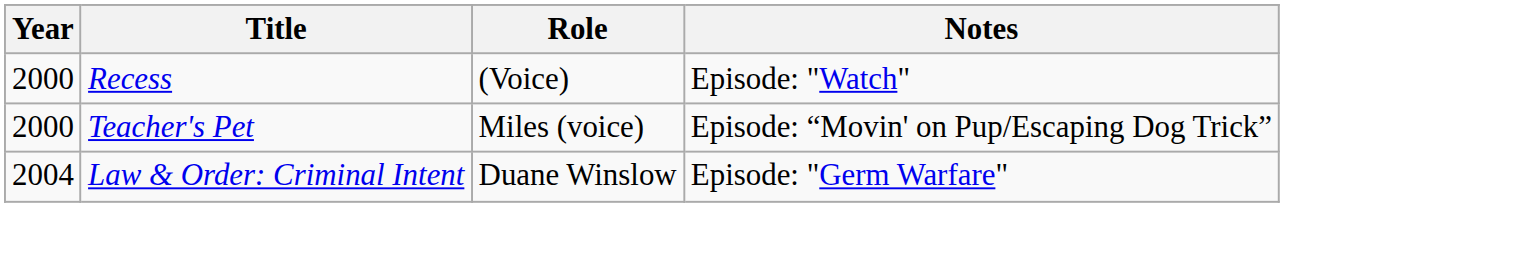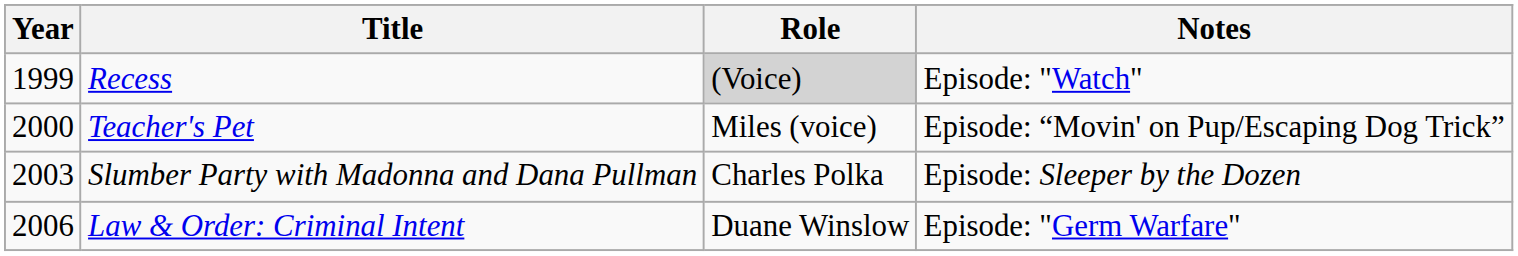 <table class="wikitable sortable">
 <tr>
 <th>Year</th>
 <th>Title</th>
 <th>Role</th>
 <th>Notes</th>
 </tr>
 <tr>
-<td>2000</td>
+<td>1999</td>
 <td><em><a href='#'>Recess</a></em></td>
-<td>(Voice)</td>
+<td style="background: lightgrey;">(Voice)</td>
 <td>Episode: "<a href='#'>Watch</a>"</td>
 </tr>
 <tr>
 <td>2000</td>
 <td><em><a href='#'>Teacher's Pet</a></em></td>
 <td>Miles (voice)</td>
 <td>Episode: “Movin' on Pup/Escaping Dog Trick”</td>
 </tr>
 <tr>
-<td>2004</td>
+<td>2003</td>
+<td><em>Slumber Party with Madonna and Dana Pullman</em></td>
+<td>Charles Polka</td>
+<td>Episode: <em>Sleeper by the Dozen</em></td>
+</tr>
+<tr>
+<td>2006</td>
 <td><em><a href='#'>Law & Order: Criminal Intent</a></em></td>
 <td>Duane Winslow</td>
 <td>Episode: "<a href='#'>Germ Warfare</a>"</td>
 </tr>
 </table>
